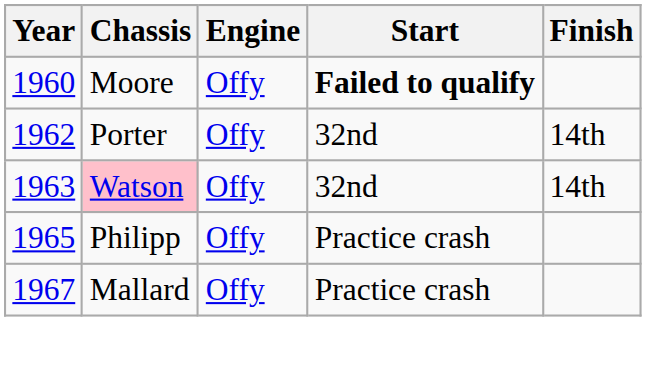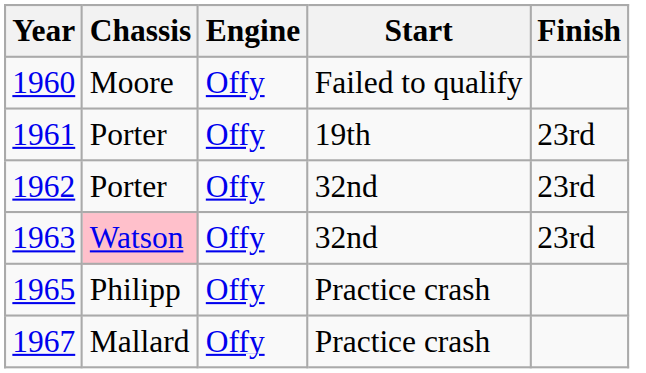 <table class="wikitable" style="font-size: 95%;">
 <tr>
 <th>Year</th>
 <th>Chassis</th>
 <th>Engine</th>
 <th>Start</th>
 <th>Finish</th>
 </tr>
 <tr>
 <td><a href='#'>1960</a></td>
 <td>Moore</td>
 <td><a href='#'>Offy</a></td>
-<td><strong>Failed to qualify</strong></td>
+<td>Failed to qualify</td>
 <td></td>
+</tr>
+<tr>
+<td><a href='#'>1961</a></td>
+<td>Porter</td>
+<td><a href='#'>Offy</a></td>
+<td>19th</td>
+<td>23rd</td>
 </tr>
 <tr>
 <td><a href='#'>1962</a></td>
 <td>Porter</td>
 <td><a href='#'>Offy</a></td>
 <td>32nd</td>
-<td>14th</td>
+<td>23rd</td>
 </tr>
 <tr>
 <td><a href='#'>1963</a></td>
 <td style="background: pink;"><a href='#'>Watson</a></td>
 <td><a href='#'>Offy</a></td>
 <td>32nd</td>
-<td>14th</td>
+<td>23rd</td>
 </tr>
 <tr>
 <td><a href='#'>1965</a></td>
 <td>Philipp</td>
 <td><a href='#'>Offy</a></td>
 <td>Practice crash</td>
 <td></td>
 </tr>
 <tr>
 <td><a href='#'>1967</a></td>
 <td>Mallard</td>
 <td><a href='#'>Offy</a></td>
 <td>Practice crash</td>
 <td></td>
 </tr>
 </table>
